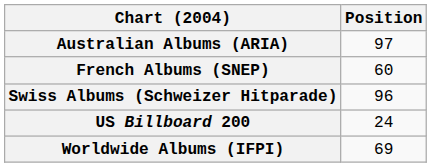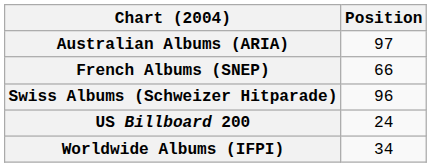 <table class="wikitable sortable plainrowheaders" style="text-align:center">
 <tr>
 <th scope="col">Chart (2004)</th>
 <th scope="col">Position</th>
 </tr>
 <tr>
 <th scope="row">Australian Albums (ARIA)</th>
 <td>97</td>
 </tr>
 <tr>
 <th scope="row">French Albums (SNEP)</th>
-<td>60</td>
+<td>66</td>
 </tr>
 <tr>
 <th scope="row">Swiss Albums (Schweizer Hitparade)</th>
 <td>96</td>
 </tr>
 <tr>
 <th scope="row">US <em>Billboard</em> 200</th>
 <td>24</td>
 </tr>
 <tr>
 <th scope="row">Worldwide Albums (IFPI)</th>
-<td>69</td>
+<td>34</td>
 </tr>
 </table>
